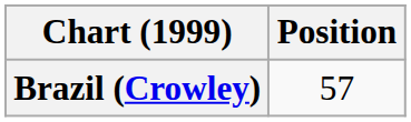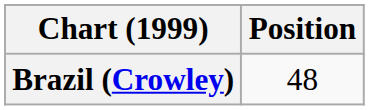 <table class="wikitable plainrowheaders" style="text-align:center">
 <tr>
 <th scope="col">Chart (1999)</th>
 <th scope="col">Position</th>
 </tr>
 <tr>
 <th scope="row">Brazil (<a href='#'>Crowley</a>)</th>
-<td>57</td>
+<td>48</td>
 </tr>
 </table>
